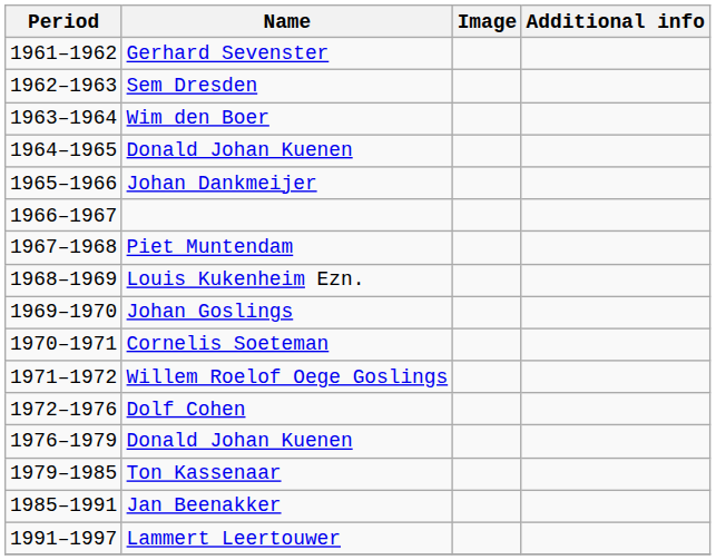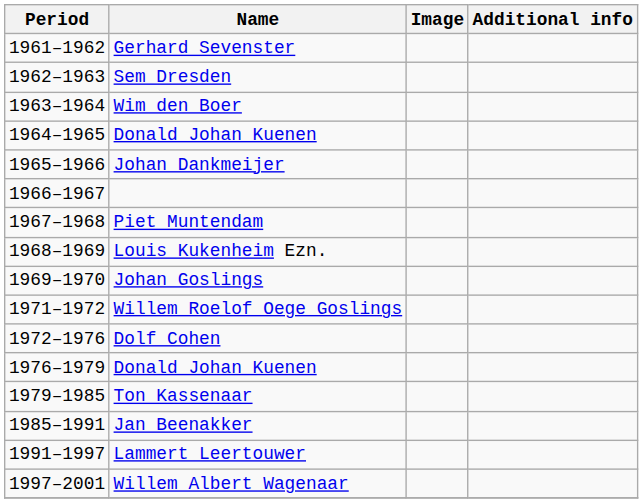 <table class="wikitable">
 <tr>
 <th>Period</th>
 <th>Name</th>
 <th>Image</th>
 <th>Additional info</th>
 </tr>
 <tr>
 <td>1961–1962</td>
 <td><a href='#'>Gerhard Sevenster</a></td>
 <td></td>
 <td></td>
 </tr>
 <tr>
 <td>1962–1963</td>
 <td><a href='#'>Sem Dresden</a></td>
 <td></td>
 <td></td>
 </tr>
 <tr>
 <td>1963–1964</td>
 <td><a href='#'>Wim den Boer</a></td>
 <td></td>
 <td></td>
 </tr>
 <tr>
 <td>1964–1965</td>
 <td><a href='#'>Donald Johan Kuenen</a></td>
 <td></td>
 <td></td>
 </tr>
 <tr>
 <td>1965–1966</td>
 <td><a href='#'>Johan Dankmeijer</a></td>
 <td></td>
 <td></td>
 </tr>
 <tr>
 <td>1966–1967</td>
 <td></td>
 <td></td>
 <td></td>
 </tr>
 <tr>
 <td>1967–1968</td>
 <td><a href='#'>Piet Muntendam</a></td>
 <td></td>
 <td></td>
 </tr>
 <tr>
 <td>1968–1969</td>
 <td><a href='#'>Louis Kukenheim</a> Ezn.</td>
 <td></td>
 <td></td>
 </tr>
 <tr>
 <td>1969–1970</td>
 <td><a href='#'>Johan Goslings</a></td>
 <td></td>
 <td></td>
 </tr>
 <tr>
-<td>1970–1971</td>
-<td><a href='#'>Cornelis Soeteman</a></td>
-<td></td>
-<td></td>
-</tr>
-<tr>
 <td>1971–1972</td>
 <td><a href='#'>Willem Roelof Oege Goslings</a></td>
 <td></td>
 <td></td>
 </tr>
 <tr>
 <td>1972–1976</td>
 <td><a href='#'>Dolf Cohen</a></td>
 <td></td>
 <td></td>
 </tr>
 <tr>
 <td>1976–1979</td>
 <td><a href='#'>Donald Johan Kuenen</a></td>
 <td></td>
 <td></td>
 </tr>
 <tr>
 <td>1979–1985</td>
 <td><a href='#'>Ton Kassenaar</a></td>
 <td></td>
 <td></td>
 </tr>
 <tr>
 <td>1985–1991</td>
 <td><a href='#'>Jan Beenakker</a></td>
 <td></td>
 <td></td>
 </tr>
 <tr>
 <td>1991–1997</td>
 <td><a href='#'>Lammert Leertouwer</a></td>
 <td></td>
 <td></td>
 </tr>
 <tr>
+<td>1997–2001</td>
+<td><a href='#'>Willem Albert Wagenaar</a></td>
+<td></td>
+<td></td>
+</tr>
+<tr>
 </tr>
 </table>
